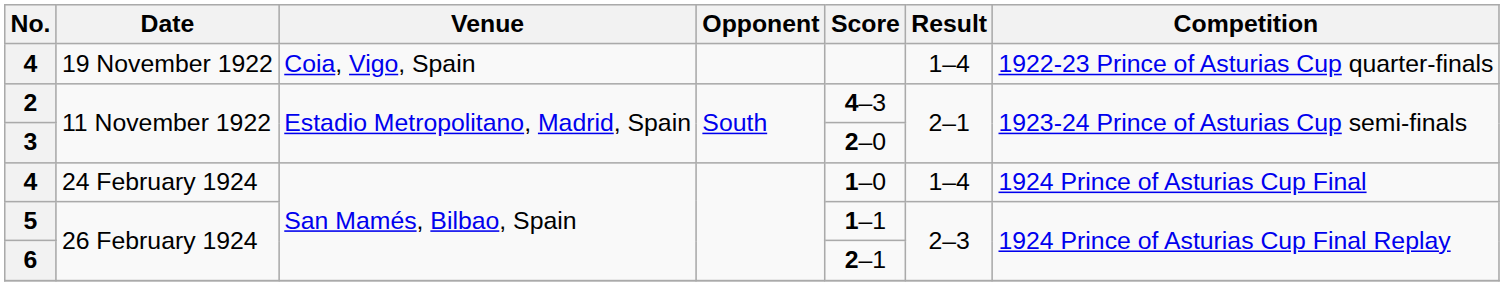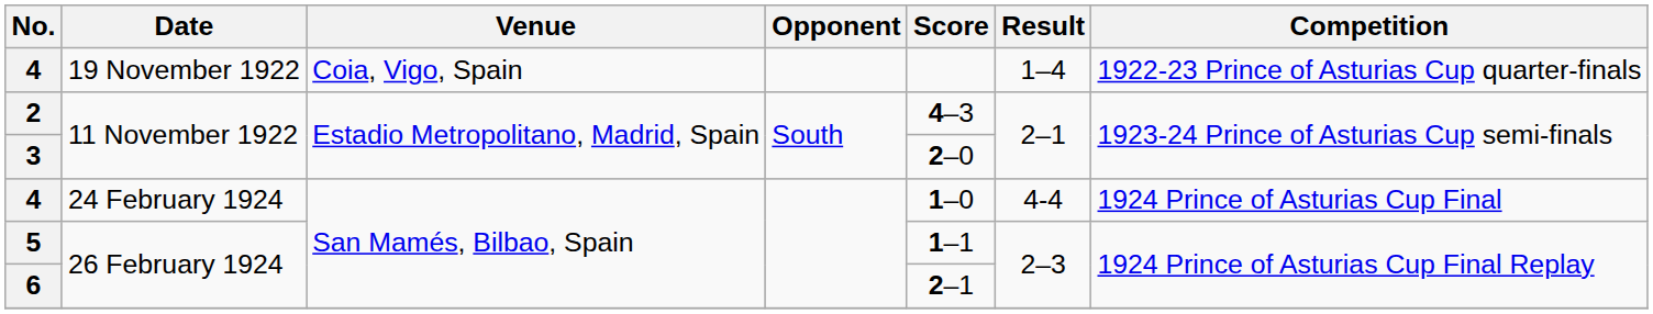 <table class="wikitable sortable plainrowheaders">
 <tr>
 <th scope=col>No.</th>
 <th scope=col>Date</th>
 <th scope=col>Venue</th>
 <th scope=col>Opponent</th>
 <th scope=col>Score</th>
 <th scope=col>Result</th>
 <th scope=col>Competition</th>
 </tr>
 <tr>
 <th scope=row style=text-align:center>4</th>
 <td rowspan="1">19 November 1922</td>
 <td rowspan="1"><a href='#'>Coia</a>, <a href='#'>Vigo</a>, Spain</td>
 <td rowspan="1"></td>
 <td align=center></td>
 <td rowspan="1" align=center>1–4</td>
 <td rowspan="1"><a href='#'>1922-23 Prince of Asturias Cup</a> quarter-finals</td>
 </tr>
 <tr>
 <th scope=row style=text-align:center>2</th>
 <td rowspan="2">11 November 1922</td>
 <td rowspan="2"><a href='#'>Estadio Metropolitano</a>, <a href='#'>Madrid</a>, Spain</td>
 <td rowspan="2"> <a href='#'>South</a></td>
 <td align=center><strong>4</strong>–3</td>
 <td rowspan="2" align=center>2–1</td>
 <td rowspan="2"><a href='#'>1923-24 Prince of Asturias Cup</a> semi-finals</td>
 </tr>
 <tr>
 <th scope=row style=text-align:center>3</th>
 <td align=center><strong>2</strong>–0</td>
 </tr>
 <tr>
 <th scope=row style=text-align:center>4</th>
 <td rowspan="1">24 February 1924</td>
 <td rowspan="3"><a href='#'>San Mamés</a>, <a href='#'>Bilbao</a>, Spain</td>
 <td rowspan="3"></td>
 <td align=center><strong>1</strong>–0</td>
-<td rowspan="1" align=center>1–4</td>
+<td rowspan="1" align=center>4-4</td>
 <td rowspan="1"><a href='#'>1924 Prince of Asturias Cup Final</a></td>
 </tr>
 <tr>
 <th scope=row style=text-align:center>5</th>
 <td rowspan="2">26 February 1924</td>
 <td align=center><strong>1</strong>–1</td>
 <td rowspan="2" align=center>2–3</td>
 <td rowspan="2"><a href='#'>1924 Prince of Asturias Cup Final Replay</a></td>
 </tr>
 <tr>
 <th scope=row style=text-align:center>6</th>
 <td align=center><strong>2</strong>–1</td>
 </tr>
 <tr>
 </tr>
 </table>
